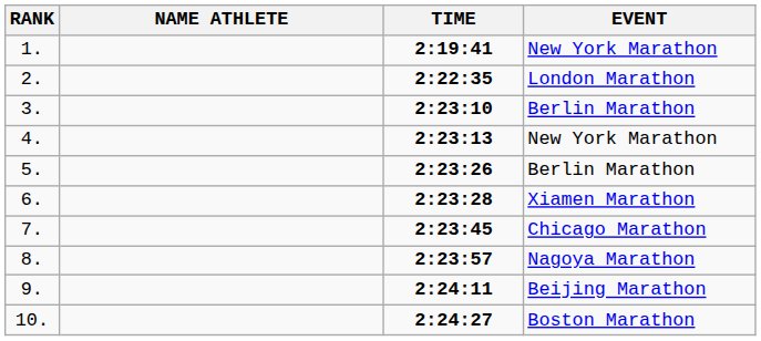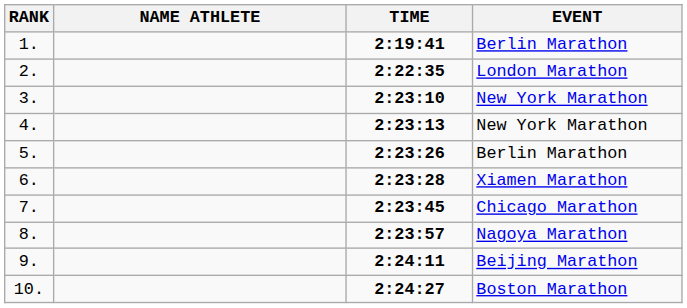 <table class="wikitable" style="font-size:95%;">
 <tr>
 <th>RANK</th>
 <th align="left" style="width: 17em">NAME ATHLETE</th>
 <th align="left" style="width: 7em">TIME</th>
 <th align="left" style="width: 12em">EVENT</th>
 </tr>
 <tr>
 <td align="center">1.</td>
 <td></td>
 <td align="center"><strong>2:19:41</strong></td>
-<td><a href='#'>New York Marathon</a></td>
+<td><a href='#'>Berlin Marathon</a></td>
 </tr>
 <tr>
 <td align="center">2.</td>
 <td></td>
 <td align="center"><strong>2:22:35</strong></td>
 <td><a href='#'>London Marathon</a></td>
 </tr>
 <tr>
 <td align="center">3.</td>
 <td></td>
 <td align="center"><strong>2:23:10</strong></td>
-<td><a href='#'>Berlin Marathon</a></td>
+<td><a href='#'>New York Marathon</a></td>
 </tr>
 <tr>
 <td align="center">4.</td>
 <td></td>
 <td align="center"><strong>2:23:13</strong></td>
 <td>New York Marathon</td>
 </tr>
 <tr>
 <td align="center">5.</td>
 <td></td>
 <td align="center"><strong>2:23:26</strong></td>
 <td>Berlin Marathon</td>
 </tr>
 <tr>
 <td align="center">6.</td>
 <td></td>
 <td align="center"><strong>2:23:28</strong></td>
 <td><a href='#'>Xiamen Marathon</a></td>
 </tr>
 <tr>
 <td align="center">7.</td>
 <td></td>
 <td align="center"><strong>2:23:45</strong></td>
 <td><a href='#'>Chicago Marathon</a></td>
 </tr>
 <tr>
 <td align="center">8.</td>
 <td></td>
 <td align="center"><strong>2:23:57</strong></td>
 <td><a href='#'>Nagoya Marathon</a></td>
 </tr>
 <tr>
 <td align="center">9.</td>
 <td></td>
 <td align="center"><strong>2:24:11</strong></td>
 <td><a href='#'>Beijing Marathon</a></td>
 </tr>
 <tr>
 <td align="center">10.</td>
 <td></td>
 <td align="center"><strong>2:24:27</strong></td>
 <td><a href='#'>Boston Marathon</a></td>
 </tr>
 </table>
